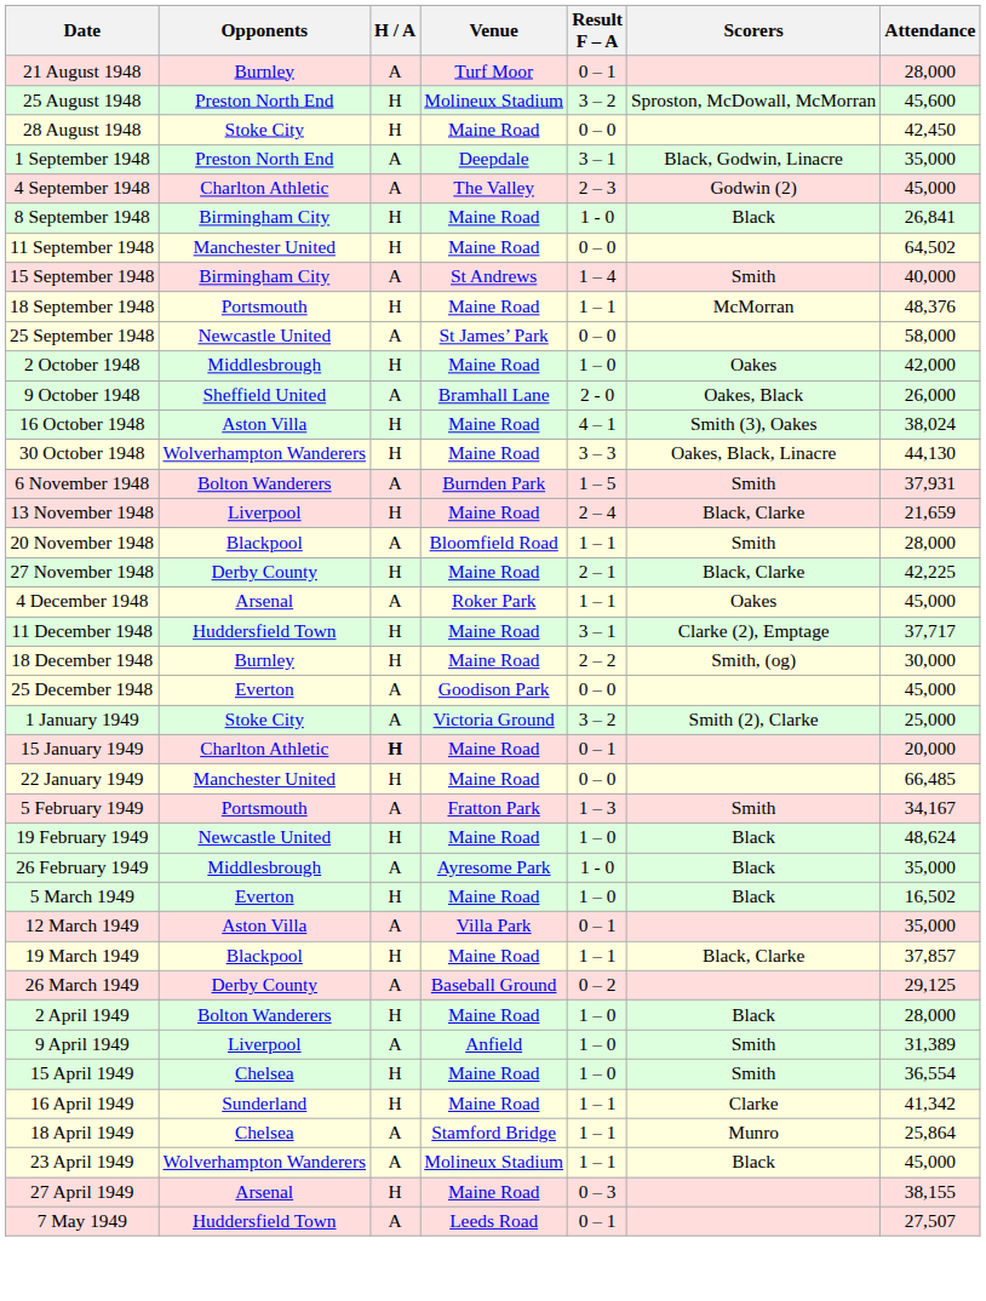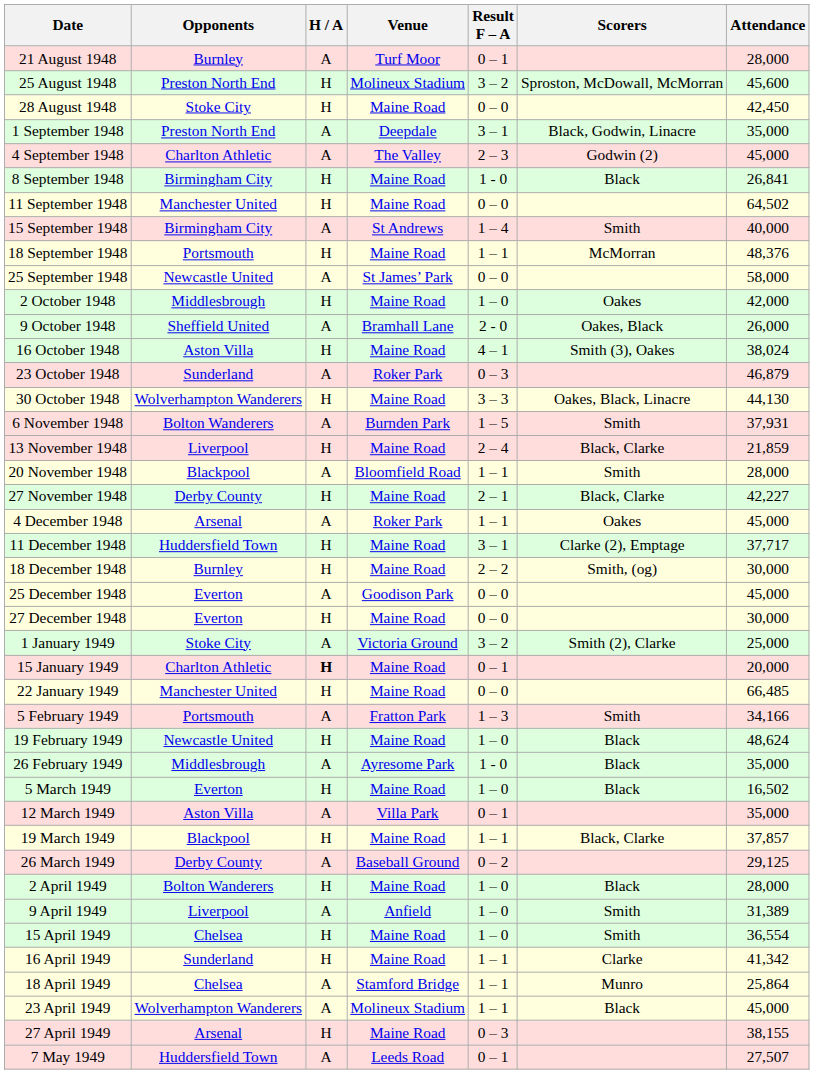 <table class="wikitable" style="text-align:center">
 <tr>
 <th>Date</th>
 <th>Opponents</th>
 <th>H / A</th>
 <th>Venue</th>
 <th>Result<br>F – A</th>
 <th>Scorers</th>
 <th>Attendance</th>
 </tr>
 <tr bgcolor="#ffdddd">
 <td>21 August 1948</td>
 <td><a href='#'>Burnley</a></td>
 <td>A</td>
 <td><a href='#'>Turf Moor</a></td>
 <td>0 – 1</td>
 <td></td>
 <td>28,000</td>
 </tr>
 <tr bgcolor="#ddffdd">
 <td>25 August 1948</td>
 <td><a href='#'>Preston North End</a></td>
 <td>H</td>
 <td><a href='#'>Molineux Stadium</a></td>
 <td>3 – 2</td>
 <td>Sproston, McDowall, McMorran</td>
 <td>45,600</td>
 </tr>
 <tr bgcolor="#ffffdd">
 <td>28 August 1948</td>
 <td><a href='#'>Stoke City</a></td>
 <td>H</td>
 <td><a href='#'>Maine Road</a></td>
 <td>0 – 0</td>
 <td></td>
 <td>42,450</td>
 </tr>
 <tr bgcolor="#ddffdd">
 <td>1 September 1948</td>
 <td><a href='#'>Preston North End</a></td>
 <td>A</td>
 <td><a href='#'>Deepdale</a></td>
 <td>3 – 1</td>
 <td>Black, Godwin, Linacre</td>
 <td>35,000</td>
 </tr>
 <tr bgcolor="#ffdddd">
 <td>4 September 1948</td>
 <td><a href='#'>Charlton Athletic</a></td>
 <td>A</td>
 <td><a href='#'>The Valley</a></td>
 <td>2 – 3</td>
 <td>Godwin (2)</td>
 <td>45,000</td>
 </tr>
 <tr bgcolor="#ddffdd">
 <td>8 September 1948</td>
 <td><a href='#'>Birmingham City</a></td>
 <td>H</td>
 <td><a href='#'>Maine Road</a></td>
 <td>1 - 0</td>
 <td>Black</td>
 <td>26,841</td>
 </tr>
 <tr bgcolor="#ffffdd">
 <td>11 September 1948</td>
 <td><a href='#'>Manchester United</a></td>
 <td>H</td>
 <td><a href='#'>Maine Road</a></td>
 <td>0 – 0</td>
 <td></td>
 <td>64,502</td>
 </tr>
 <tr bgcolor="#ffdddd">
 <td>15 September 1948</td>
 <td><a href='#'>Birmingham City</a></td>
 <td>A</td>
 <td><a href='#'>St Andrews</a></td>
 <td>1 – 4</td>
 <td>Smith</td>
 <td>40,000</td>
 </tr>
 <tr bgcolor="#ffffdd">
 <td>18 September 1948</td>
 <td><a href='#'>Portsmouth</a></td>
 <td>H</td>
 <td><a href='#'>Maine Road</a></td>
 <td>1 – 1</td>
 <td>McMorran</td>
 <td>48,376</td>
 </tr>
 <tr bgcolor="#ffffdd">
 <td>25 September 1948</td>
 <td><a href='#'>Newcastle United</a></td>
 <td>A</td>
 <td><a href='#'>St James’ Park</a></td>
 <td>0 – 0</td>
 <td></td>
 <td>58,000</td>
 </tr>
 <tr bgcolor="#ddffdd">
 <td>2 October 1948</td>
 <td><a href='#'>Middlesbrough</a></td>
 <td>H</td>
 <td><a href='#'>Maine Road</a></td>
 <td>1 – 0</td>
 <td>Oakes</td>
 <td>42,000</td>
 </tr>
 <tr bgcolor="#ddffdd">
 <td>9 October 1948</td>
 <td><a href='#'>Sheffield United</a></td>
 <td>A</td>
 <td><a href='#'>Bramhall Lane</a></td>
 <td>2 - 0</td>
 <td>Oakes, Black</td>
 <td>26,000</td>
 </tr>
 <tr bgcolor="#ddffdd">
 <td>16 October 1948</td>
 <td><a href='#'>Aston Villa</a></td>
 <td>H</td>
 <td><a href='#'>Maine Road</a></td>
 <td>4 – 1</td>
 <td>Smith (3), Oakes</td>
 <td>38,024</td>
 </tr>
+<tr bgcolor="#ffdddd">
+<td>23 October 1948</td>
+<td><a href='#'>Sunderland</a></td>
+<td>A</td>
+<td><a href='#'>Roker Park</a></td>
+<td>0 – 3</td>
+<td></td>
+<td>46,879</td>
+</tr>
 <tr bgcolor="#ffffdd">
 <td>30 October 1948</td>
 <td><a href='#'>Wolverhampton Wanderers</a></td>
 <td>H</td>
 <td><a href='#'>Maine Road</a></td>
 <td>3 – 3</td>
 <td>Oakes, Black, Linacre</td>
 <td>44,130</td>
 </tr>
 <tr bgcolor="#ffdddd">
 <td>6 November 1948</td>
 <td><a href='#'>Bolton Wanderers</a></td>
 <td>A</td>
 <td><a href='#'>Burnden Park</a></td>
 <td>1 – 5</td>
 <td>Smith</td>
 <td>37,931</td>
 </tr>
 <tr bgcolor="#ffdddd">
 <td>13 November 1948</td>
 <td><a href='#'>Liverpool</a></td>
 <td>H</td>
 <td><a href='#'>Maine Road</a></td>
 <td>2 – 4</td>
 <td>Black, Clarke</td>
-<td>21,659</td>
+<td>21,859</td>
 </tr>
 <tr bgcolor="#ffffdd">
 <td>20 November 1948</td>
 <td><a href='#'>Blackpool</a></td>
 <td>A</td>
 <td><a href='#'>Bloomfield Road</a></td>
 <td>1 – 1</td>
 <td>Smith</td>
 <td>28,000</td>
 </tr>
 <tr bgcolor="#ddffdd">
 <td>27 November 1948</td>
 <td><a href='#'>Derby County</a></td>
 <td>H</td>
 <td><a href='#'>Maine Road</a></td>
 <td>2 – 1</td>
 <td>Black, Clarke</td>
-<td>42,225</td>
+<td>42,227</td>
 </tr>
 <tr bgcolor="#ffffdd">
 <td>4 December 1948</td>
 <td><a href='#'>Arsenal</a></td>
 <td>A</td>
 <td><a href='#'>Roker Park</a></td>
 <td>1 – 1</td>
 <td>Oakes</td>
 <td>45,000</td>
 </tr>
 <tr bgcolor="#ddffdd">
 <td>11 December 1948</td>
 <td><a href='#'>Huddersfield Town</a></td>
 <td>H</td>
 <td><a href='#'>Maine Road</a></td>
 <td>3 – 1</td>
 <td>Clarke (2), Emptage</td>
 <td>37,717</td>
 </tr>
 <tr bgcolor="#ffffdd">
 <td>18 December 1948</td>
 <td><a href='#'>Burnley</a></td>
 <td>H</td>
 <td><a href='#'>Maine Road</a></td>
 <td>2 – 2</td>
 <td>Smith, (og)</td>
 <td>30,000</td>
 </tr>
 <tr bgcolor="#ffffdd">
 <td>25 December 1948</td>
 <td><a href='#'>Everton</a></td>
 <td>A</td>
 <td><a href='#'>Goodison Park</a></td>
 <td>0 – 0</td>
 <td></td>
 <td>45,000</td>
 </tr>
+<tr bgcolor="#ffffdd">
+<td>27 December 1948</td>
+<td><a href='#'>Everton</a></td>
+<td>H</td>
+<td><a href='#'>Maine Road</a></td>
+<td>0 – 0</td>
+<td></td>
+<td>30,000</td>
+</tr>
 <tr bgcolor="#ddffdd">
 <td>1 January 1949</td>
 <td><a href='#'>Stoke City</a></td>
 <td>A</td>
 <td><a href='#'>Victoria Ground</a></td>
 <td>3 – 2</td>
 <td>Smith (2), Clarke</td>
 <td>25,000</td>
 </tr>
 <tr bgcolor="#ffdddd">
 <td>15 January 1949</td>
 <td><a href='#'>Charlton Athletic</a></td>
 <td><strong>H</strong></td>
 <td><a href='#'>Maine Road</a></td>
 <td>0 – 1</td>
 <td></td>
 <td>20,000</td>
 </tr>
 <tr bgcolor="#ffffdd">
 <td>22 January 1949</td>
 <td><a href='#'>Manchester United</a></td>
 <td>H</td>
 <td><a href='#'>Maine Road</a></td>
 <td>0 – 0</td>
 <td></td>
 <td>66,485</td>
 </tr>
 <tr bgcolor="#ffdddd">
 <td>5 February 1949</td>
 <td><a href='#'>Portsmouth</a></td>
 <td>A</td>
 <td><a href='#'>Fratton Park</a></td>
 <td>1 – 3</td>
 <td>Smith</td>
-<td>34,167</td>
+<td>34,166</td>
 </tr>
 <tr bgcolor="#ddffdd">
 <td>19 February 1949</td>
 <td><a href='#'>Newcastle United</a></td>
 <td>H</td>
 <td><a href='#'>Maine Road</a></td>
 <td>1 – 0</td>
 <td>Black</td>
 <td>48,624</td>
 </tr>
 <tr bgcolor="#ddffdd">
 <td>26 February 1949</td>
 <td><a href='#'>Middlesbrough</a></td>
 <td>A</td>
 <td><a href='#'>Ayresome Park</a></td>
 <td>1 - 0</td>
 <td>Black</td>
 <td>35,000</td>
 </tr>
 <tr bgcolor="#ddffdd">
 <td>5 March 1949</td>
 <td><a href='#'>Everton</a></td>
 <td>H</td>
 <td><a href='#'>Maine Road</a></td>
 <td>1 – 0</td>
 <td>Black</td>
 <td>16,502</td>
 </tr>
 <tr bgcolor="#ffdddd">
 <td>12 March 1949</td>
 <td><a href='#'>Aston Villa</a></td>
 <td>A</td>
 <td><a href='#'>Villa Park</a></td>
 <td>0 – 1</td>
 <td></td>
 <td>35,000</td>
 </tr>
 <tr bgcolor="#ffffdd">
 <td>19 March 1949</td>
 <td><a href='#'>Blackpool</a></td>
 <td>H</td>
 <td><a href='#'>Maine Road</a></td>
 <td>1 – 1</td>
 <td>Black, Clarke</td>
 <td>37,857</td>
 </tr>
 <tr bgcolor="#ffdddd">
 <td>26 March 1949</td>
 <td><a href='#'>Derby County</a></td>
 <td>A</td>
 <td><a href='#'>Baseball Ground</a></td>
 <td>0 – 2</td>
 <td></td>
 <td>29,125</td>
 </tr>
 <tr bgcolor="#ddffdd">
 <td>2 April 1949</td>
 <td><a href='#'>Bolton Wanderers</a></td>
 <td>H</td>
 <td><a href='#'>Maine Road</a></td>
 <td>1 – 0</td>
 <td>Black</td>
 <td>28,000</td>
 </tr>
 <tr bgcolor="#ddffdd">
 <td>9 April 1949</td>
 <td><a href='#'>Liverpool</a></td>
 <td>A</td>
 <td><a href='#'>Anfield</a></td>
 <td>1 – 0</td>
 <td>Smith</td>
 <td>31,389</td>
 </tr>
 <tr bgcolor="#ddffdd">
 <td>15 April 1949</td>
 <td><a href='#'>Chelsea</a></td>
 <td>H</td>
 <td><a href='#'>Maine Road</a></td>
 <td>1 – 0</td>
 <td>Smith</td>
 <td>36,554</td>
 </tr>
 <tr bgcolor="#ffffdd">
 <td>16 April 1949</td>
 <td><a href='#'>Sunderland</a></td>
 <td>H</td>
 <td><a href='#'>Maine Road</a></td>
 <td>1 – 1</td>
 <td>Clarke</td>
 <td>41,342</td>
 </tr>
 <tr bgcolor="#ffffdd">
 <td>18 April 1949</td>
 <td><a href='#'>Chelsea</a></td>
 <td>A</td>
 <td><a href='#'>Stamford Bridge</a></td>
 <td>1 – 1</td>
 <td>Munro</td>
 <td>25,864</td>
 </tr>
 <tr bgcolor="#ffffdd">
 <td>23 April 1949</td>
 <td><a href='#'>Wolverhampton Wanderers</a></td>
 <td>A</td>
 <td><a href='#'>Molineux Stadium</a></td>
 <td>1 – 1</td>
 <td>Black</td>
 <td>45,000</td>
 </tr>
 <tr bgcolor="#ffdddd">
 <td>27 April 1949</td>
 <td><a href='#'>Arsenal</a></td>
 <td>H</td>
 <td><a href='#'>Maine Road</a></td>
 <td>0 – 3</td>
 <td></td>
 <td>38,155</td>
 </tr>
 <tr bgcolor="#ffdddd">
 <td>7 May 1949</td>
 <td><a href='#'>Huddersfield Town</a></td>
 <td>A</td>
 <td><a href='#'>Leeds Road</a></td>
 <td>0 – 1</td>
 <td></td>
 <td>27,507</td>
 </tr>
 </table>
